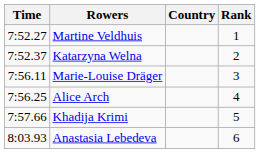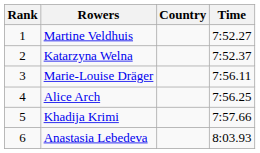 <table class="wikitable" style="text-align:center">
 <tr>
-<th>Time</th>
+<th>Rank</th>
 <th>Rowers</th>
 <th>Country</th>
-<th>Rank</th>
+<th>Time</th>
 </tr>
 <tr>
-<td>7:52.27</td>
+<td>1</td>
 <td align="left"><a href='#'>Martine Veldhuis</a></td>
 <td align="left"></td>
-<td>1</td>
+<td>7:52.27</td>
 </tr>
 <tr>
-<td>7:52.37</td>
+<td>2</td>
 <td align="left"><a href='#'>Katarzyna Welna</a></td>
 <td align="left"></td>
-<td>2</td>
+<td>7:52.37</td>
 </tr>
 <tr>
-<td>7:56.11</td>
+<td>3</td>
 <td align="left"><a href='#'>Marie-Louise Dräger</a></td>
 <td align="left"></td>
-<td>3</td>
+<td>7:56.11</td>
 </tr>
 <tr>
-<td>7:56.25</td>
+<td>4</td>
 <td align="left"><a href='#'>Alice Arch</a></td>
 <td align="left"></td>
-<td>4</td>
+<td>7:56.25</td>
 </tr>
 <tr>
-<td>7:57.66</td>
+<td>5</td>
 <td align="left"><a href='#'>Khadija Krimi</a></td>
 <td align="left"></td>
-<td>5</td>
+<td>7:57.66</td>
 </tr>
 <tr>
-<td>8:03.93</td>
+<td>6</td>
 <td align="left"><a href='#'>Anastasia Lebedeva</a></td>
 <td align="left"></td>
-<td>6</td>
+<td>8:03.93</td>
 </tr>
 </table>
